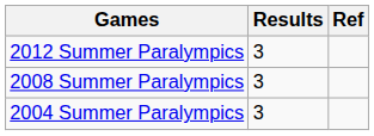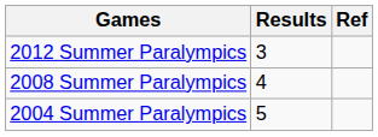 <table class="wikitable">
 <tr>
 <th>Games</th>
 <th>Results</th>
 <th>Ref</th>
 </tr>
 <tr>
 <td><a href='#'>2012 Summer Paralympics</a></td>
 <td>3</td>
 <td></td>
 </tr>
 <tr>
 <td><a href='#'>2008 Summer Paralympics</a></td>
-<td>3</td>
+<td>4</td>
 <td></td>
 </tr>
 <tr>
 <td><a href='#'>2004 Summer Paralympics</a></td>
-<td>3</td>
+<td>5</td>
 <td></td>
 </tr>
 </table>
